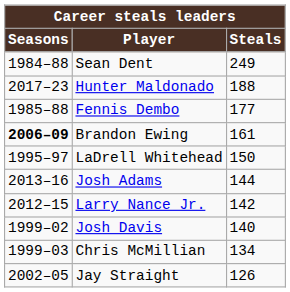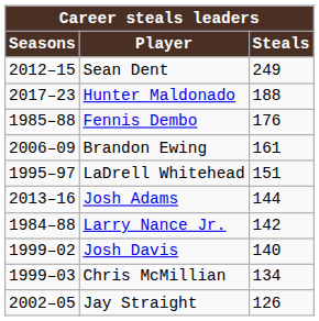 <table class="wikitable" style="float:left; margin-right:1em">
 <tr>
 <th style="background:#492f24; color:white;" colspan=6>Career steals leaders</th>
 </tr>
 <tr>
 <th style="background:#492f24; color:white">Seasons</th>
 <th style="background:#492f24; color:white">Player</th>
 <th style="background:#492f24; color:white">Steals</th>
 </tr>
 <tr>
-<td>1984–88</td>
+<td>2012–15</td>
 <td>Sean Dent</td>
 <td>249</td>
 </tr>
 <tr>
 <td>2017–23</td>
 <td><a href='#'>Hunter Maldonado</a></td>
 <td>188</td>
 </tr>
 <tr>
 <td>1985–88</td>
 <td><a href='#'>Fennis Dembo</a></td>
-<td>177</td>
+<td>176</td>
 </tr>
 <tr>
-<td><strong>2006–09</strong></td>
+<td>2006–09</td>
 <td>Brandon Ewing</td>
 <td>161</td>
 </tr>
 <tr>
 <td>1995–97</td>
 <td>LaDrell Whitehead</td>
-<td>150</td>
+<td>151</td>
 </tr>
 <tr>
 <td>2013–16</td>
 <td><a href='#'>Josh Adams</a></td>
 <td>144</td>
 </tr>
 <tr>
-<td>2012–15</td>
+<td>1984–88</td>
 <td><a href='#'>Larry Nance Jr.</a></td>
 <td>142</td>
 </tr>
 <tr>
 <td>1999–02</td>
 <td><a href='#'>Josh Davis</a></td>
 <td>140</td>
 </tr>
 <tr>
 <td>1999–03</td>
 <td>Chris McMillian</td>
 <td>134</td>
 </tr>
 <tr>
 <td>2002–05</td>
 <td>Jay Straight</td>
 <td>126</td>
 </tr>
 </table>
